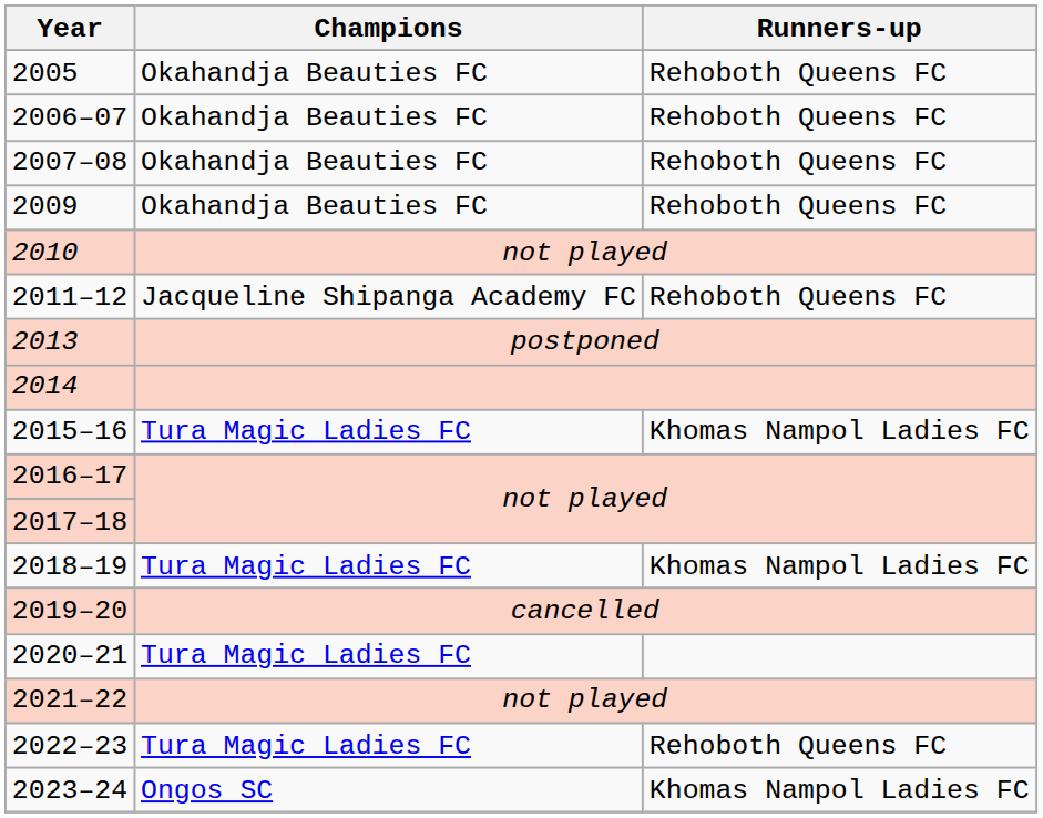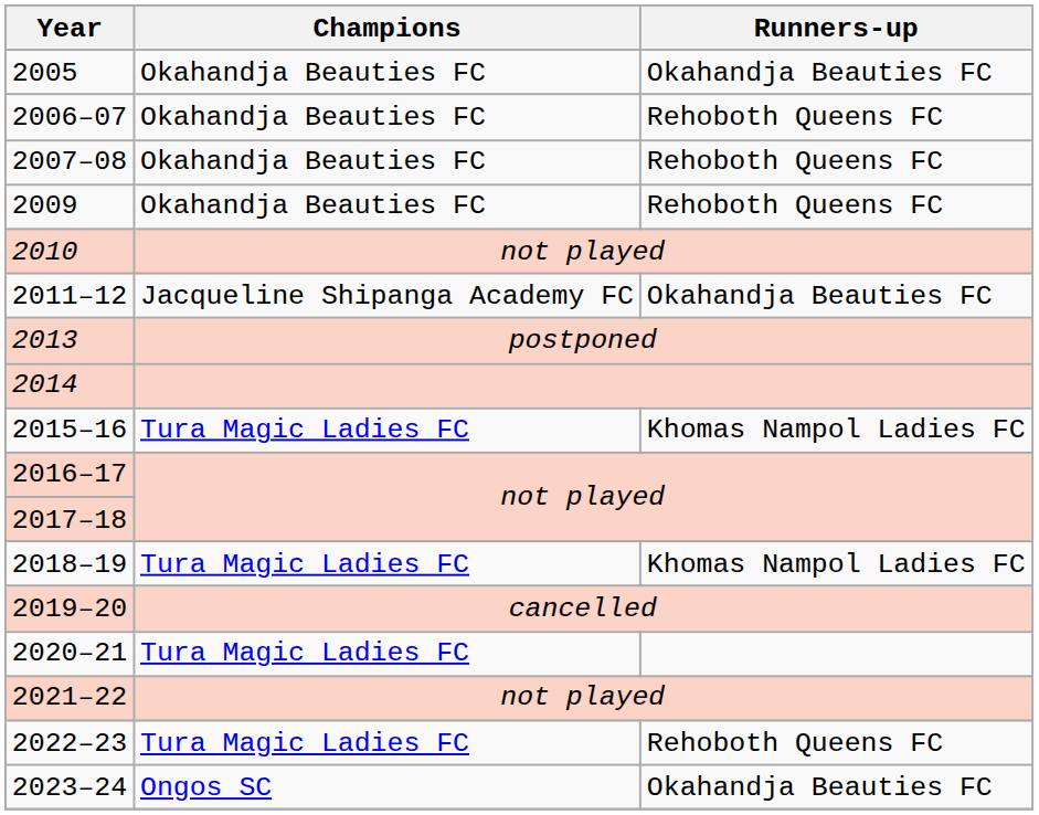 <table class="wikitable">
 <tr>
 <th scope="col">Year</th>
 <th scope="col">Champions</th>
 <th scope="col">Runners-up</th>
 </tr>
 <tr>
 <td>2005</td>
 <td>Okahandja Beauties FC</td>
-<td>Rehoboth Queens FC</td>
+<td>Okahandja Beauties FC</td>
 </tr>
 <tr>
 <td>2006–07</td>
 <td>Okahandja Beauties FC</td>
 <td>Rehoboth Queens FC</td>
 </tr>
 <tr>
 <td>2007–08</td>
 <td>Okahandja Beauties FC</td>
 <td>Rehoboth Queens FC</td>
 </tr>
 <tr>
 <td>2009</td>
 <td>Okahandja Beauties FC</td>
 <td>Rehoboth Queens FC</td>
 </tr>
 <tr bgcolor=#fcd3c7>
 <td><em>2010</em></td>
 <td align=center colspan=2><em>not played </em></td>
 </tr>
 <tr>
 <td>2011–12</td>
 <td>Jacqueline Shipanga Academy FC</td>
-<td>Rehoboth Queens FC</td>
+<td>Okahandja Beauties FC</td>
 </tr>
 <tr bgcolor=#fcd3c7>
 <td><em>2013</em></td>
 <td align=center colspan=2><em>postponed </em></td>
 </tr>
 <tr bgcolor=#fcd3c7>
 <td><em>2014</em></td>
 <td colspan=2></td>
 </tr>
 <tr>
 <td>2015–16</td>
 <td><a href='#'>Tura Magic Ladies FC</a></td>
 <td>Khomas Nampol Ladies FC</td>
 </tr>
 <tr bgcolor=#fcd3c7>
 <td>2016–17</td>
 <td align=center colspan=2 rowspan=2><em>not played</em></td>
 </tr>
 <tr bgcolor=#fcd3c7>
 <td>2017–18</td>
 </tr>
 <tr>
 <td>2018–19</td>
 <td><a href='#'>Tura Magic Ladies FC</a></td>
 <td>Khomas Nampol Ladies FC</td>
 </tr>
 <tr bgcolor=#fcd3c7>
 <td>2019–20</td>
 <td align=center colspan=2><em>cancelled </em></td>
 </tr>
 <tr>
 <td>2020–21</td>
 <td><a href='#'>Tura Magic Ladies FC</a></td>
 <td></td>
 </tr>
 <tr bgcolor=#fcd3c7>
 <td>2021–22</td>
 <td align=center colspan=2><em>not played</em></td>
 </tr>
 <tr>
 <td>2022–23</td>
 <td><a href='#'>Tura Magic Ladies FC</a></td>
 <td>Rehoboth Queens FC</td>
 </tr>
 <tr>
 <td>2023–24</td>
 <td><a href='#'>Ongos SC</a></td>
-<td>Khomas Nampol Ladies FC</td>
+<td>Okahandja Beauties FC</td>
 </tr>
 <tr>
 </tr>
 </table>
